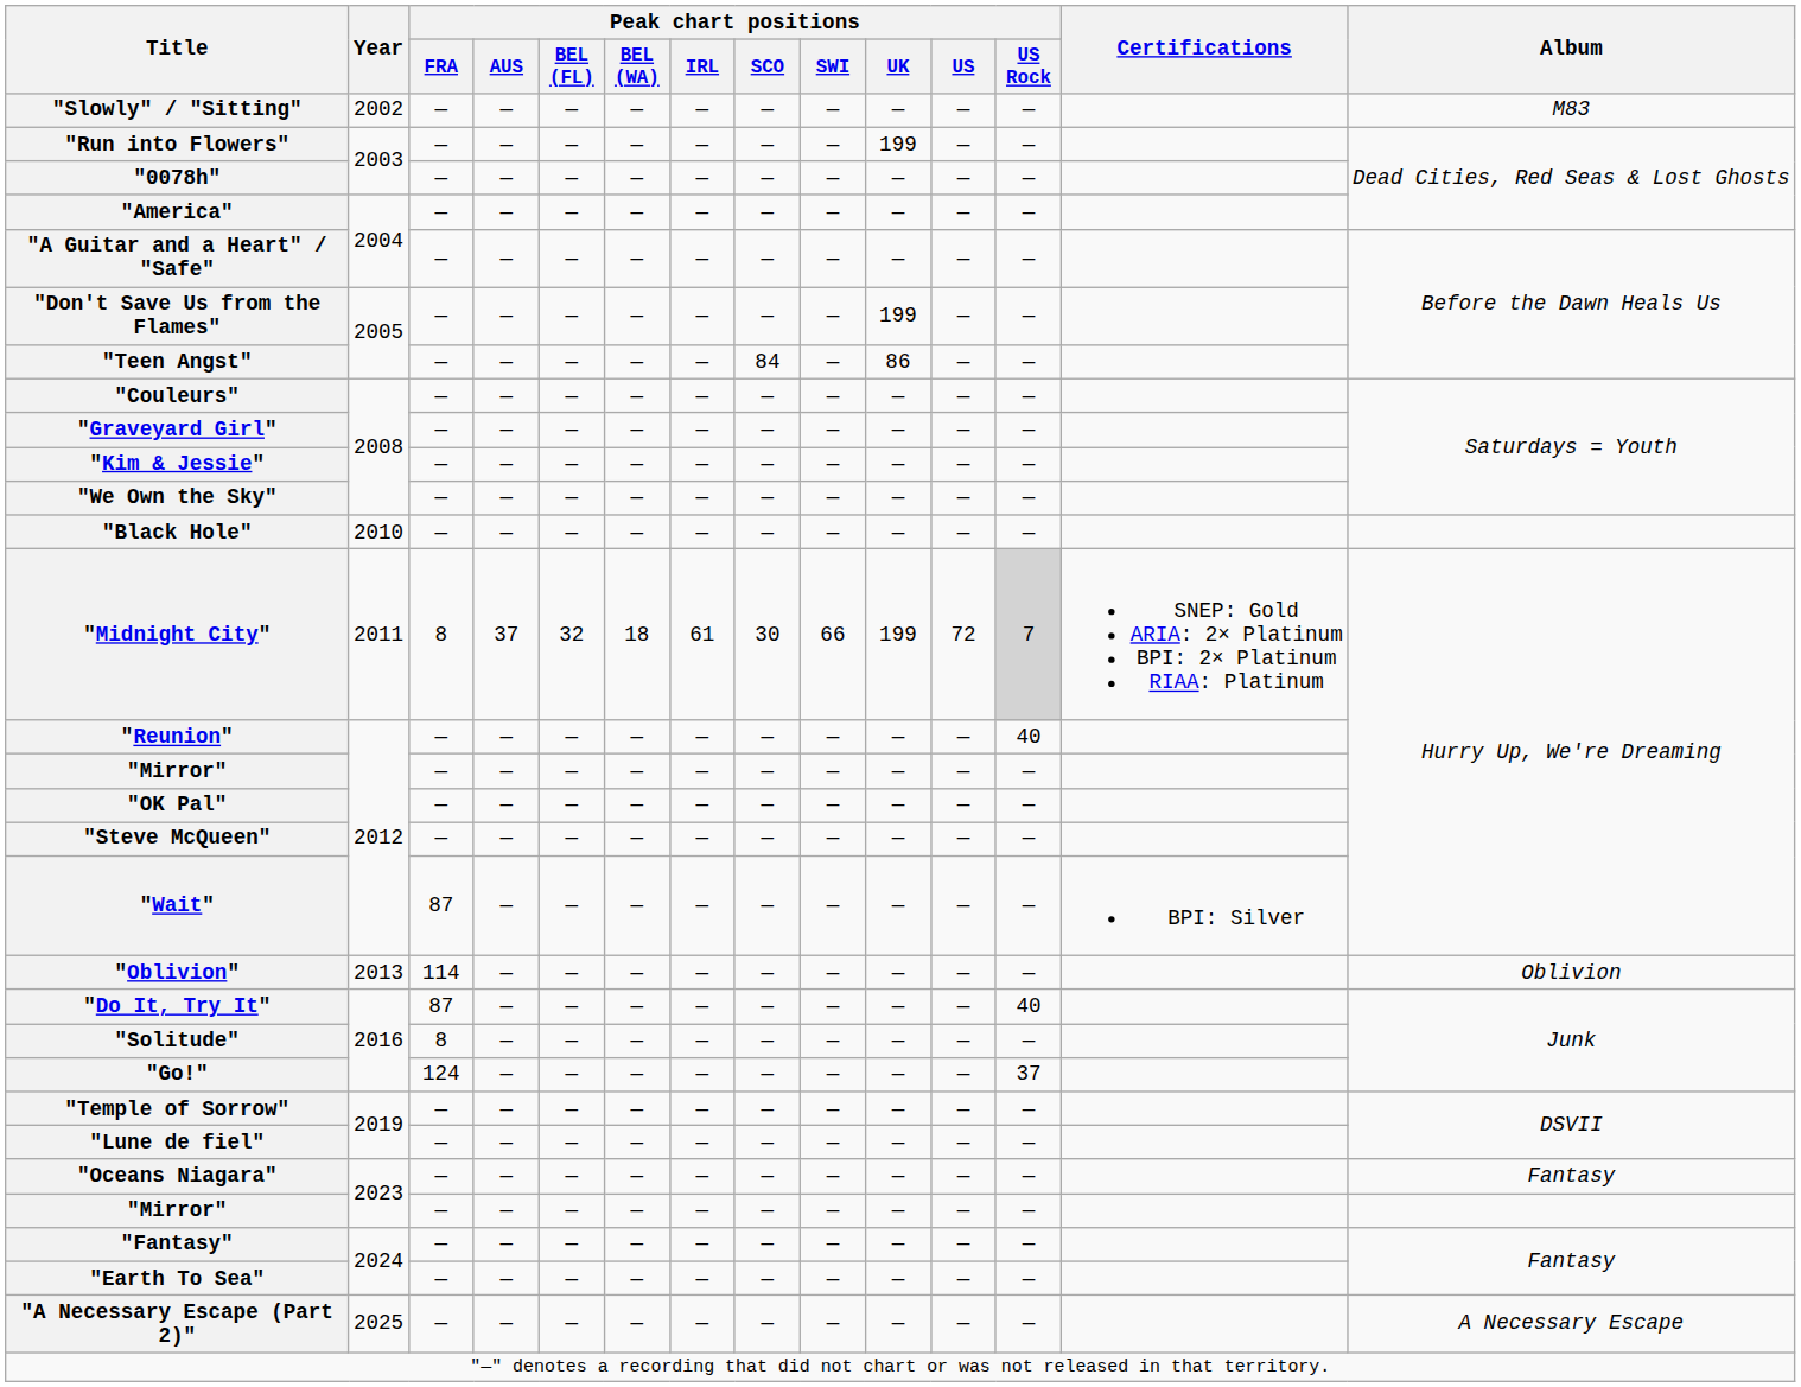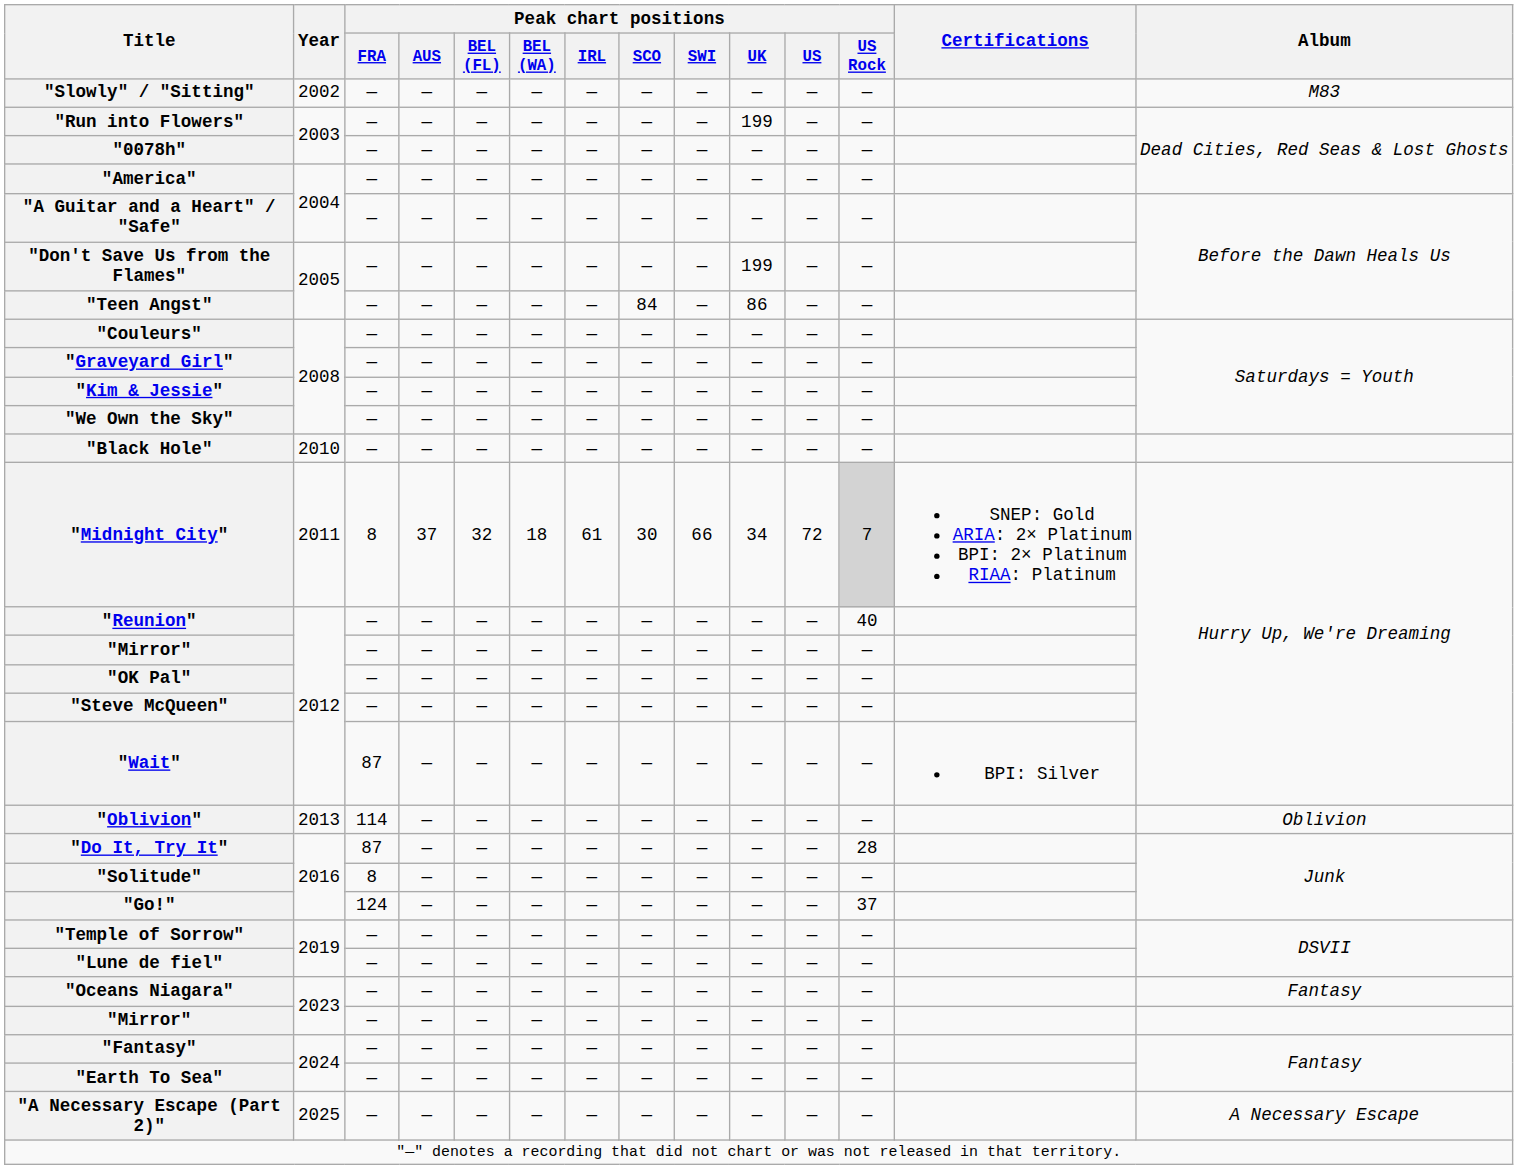 <table class="wikitable plainrowheaders" style="text-align:center;">
 <tr>
 <th scope="col" rowspan="2" style="width:16em;">Title</th>
 <th scope="col" rowspan="2" style="width:1em;">Year</th>
 <th scope="col" colspan="10">Peak chart positions</th>
 <th scope="col" rowspan="2"><a href='#'>Certifications</a></th>
 <th scope="col" rowspan="2">Album</th>
 </tr>
 <tr>
 <th scope="col" style="width:3em;font-size:90%"><a href='#'>FRA</a><br></th>
 <th scope="col" style="width:3em;font-size:90%"><a href='#'>AUS</a><br></th>
 <th scope="col" style="width:3em;font-size:90%"><a href='#'>BEL<br>(FL)</a><br></th>
 <th scope="col" style="width:3em;font-size:90%"><a href='#'>BEL<br>(WA)</a><br></th>
 <th scope="col" style="width:3em;font-size:90%;"><a href='#'>IRL</a><br></th>
 <th scope="col" style="width:3em;font-size:90%"><a href='#'>SCO</a><br></th>
 <th scope="col" style="width:3em;font-size:90%;"><a href='#'>SWI</a><br></th>
 <th scope="col" style="width:3em;font-size:90%"><a href='#'>UK</a><br></th>
 <th scope="col" style="width:3em;font-size:90%"><a href='#'>US</a><br></th>
 <th scope="col" style="width:3em;font-size:90%"><a href='#'>US<br>Rock</a><br></th>
 </tr>
 <tr>
 <th scope="row">"Slowly" / "Sitting"</th>
 <td>2002</td>
 <td>—</td>
 <td>—</td>
 <td>—</td>
 <td>—</td>
 <td>—</td>
 <td>—</td>
 <td>—</td>
 <td>—</td>
 <td>—</td>
 <td>—</td>
 <td></td>
 <td><em>M83</em></td>
 </tr>
 <tr>
 <th scope="row">"Run into Flowers"</th>
 <td rowspan="2">2003</td>
 <td>—</td>
 <td>—</td>
 <td>—</td>
 <td>—</td>
 <td>—</td>
 <td>—</td>
 <td>—</td>
 <td>199</td>
 <td>—</td>
 <td>—</td>
 <td></td>
 <td rowspan="3"><em>Dead Cities, Red Seas & Lost Ghosts</em></td>
 </tr>
 <tr>
 <th scope="row">"0078h"</th>
 <td>—</td>
 <td>—</td>
 <td>—</td>
 <td>—</td>
 <td>—</td>
 <td>—</td>
 <td>—</td>
 <td>—</td>
 <td>—</td>
 <td>—</td>
 <td></td>
 </tr>
 <tr>
 <th scope="row">"America"</th>
 <td rowspan="2">2004</td>
 <td>—</td>
 <td>—</td>
 <td>—</td>
 <td>—</td>
 <td>—</td>
 <td>—</td>
 <td>—</td>
 <td>—</td>
 <td>—</td>
 <td>—</td>
 <td></td>
 </tr>
 <tr>
 <th scope="row">"A Guitar and a Heart" / "Safe"</th>
 <td>—</td>
 <td>—</td>
 <td>—</td>
 <td>—</td>
 <td>—</td>
 <td>—</td>
 <td>—</td>
 <td>—</td>
 <td>—</td>
 <td>—</td>
 <td></td>
 <td rowspan="3"><em>Before the Dawn Heals Us</em></td>
 </tr>
 <tr>
 <th scope="row">"Don't Save Us from the Flames"</th>
 <td rowspan="2">2005</td>
 <td>—</td>
 <td>—</td>
 <td>—</td>
 <td>—</td>
 <td>—</td>
 <td>—</td>
 <td>—</td>
 <td>199</td>
 <td>—</td>
 <td>—</td>
 <td></td>
 </tr>
 <tr>
 <th scope="row">"Teen Angst"</th>
 <td>—</td>
 <td>—</td>
 <td>—</td>
 <td>—</td>
 <td>—</td>
 <td>84</td>
 <td>—</td>
 <td>86</td>
 <td>—</td>
 <td>—</td>
 <td></td>
 </tr>
 <tr>
 <th scope="row">"Couleurs"</th>
 <td rowspan="4">2008</td>
 <td>—</td>
 <td>—</td>
 <td>—</td>
 <td>—</td>
 <td>—</td>
 <td>—</td>
 <td>—</td>
 <td>—</td>
 <td>—</td>
 <td>—</td>
 <td></td>
 <td rowspan="4"><em>Saturdays = Youth</em></td>
 </tr>
 <tr>
 <th scope="row">"<a href='#'>Graveyard Girl</a>"</th>
 <td>—</td>
 <td>—</td>
 <td>—</td>
 <td>—</td>
 <td>—</td>
 <td>—</td>
 <td>—</td>
 <td>—</td>
 <td>—</td>
 <td>—</td>
 <td></td>
 </tr>
 <tr>
 <th scope="row">"<a href='#'>Kim & Jessie</a>"</th>
 <td>—</td>
 <td>—</td>
 <td>—</td>
 <td>—</td>
 <td>—</td>
 <td>—</td>
 <td>—</td>
 <td>—</td>
 <td>—</td>
 <td>—</td>
 <td></td>
 </tr>
 <tr>
 <th scope="row">"We Own the Sky"</th>
 <td>—</td>
 <td>—</td>
 <td>—</td>
 <td>—</td>
 <td>—</td>
 <td>—</td>
 <td>—</td>
 <td>—</td>
 <td>—</td>
 <td>—</td>
 <td></td>
 </tr>
 <tr>
 <th scope="row">"Black Hole"</th>
 <td>2010</td>
 <td>—</td>
 <td>—</td>
 <td>—</td>
 <td>—</td>
 <td>—</td>
 <td>—</td>
 <td>—</td>
 <td>—</td>
 <td>—</td>
 <td>—</td>
 <td></td>
 <td></td>
 </tr>
 <tr>
 <th scope="row">"<a href='#'>Midnight City</a>"</th>
 <td>2011</td>
 <td>8</td>
 <td>37</td>
 <td>32</td>
 <td>18</td>
 <td>61</td>
 <td>30</td>
 <td>66</td>
-<td>199</td>
+<td>34</td>
 <td>72</td>
 <td style="background: lightgrey;">7</td>
 <td><br><ul><li>SNEP: Gold</li><li><a href='#'>ARIA</a>: 2× Platinum</li><li>BPI: 2× Platinum</li><li><a href='#'>RIAA</a>: Platinum</li></ul></td>
 <td rowspan="6"><em>Hurry Up, We're Dreaming</em></td>
 </tr>
 <tr>
 <th scope="row">"<a href='#'>Reunion</a>"</th>
 <td rowspan="5">2012</td>
 <td>—</td>
 <td>—</td>
 <td>—</td>
 <td>—</td>
 <td>—</td>
 <td>—</td>
 <td>—</td>
 <td>—</td>
 <td>—</td>
 <td>40</td>
 <td></td>
 </tr>
 <tr>
 <th scope="row">"Mirror"</th>
 <td>—</td>
 <td>—</td>
 <td>—</td>
 <td>—</td>
 <td>—</td>
 <td>—</td>
 <td>—</td>
 <td>—</td>
 <td>—</td>
 <td>—</td>
 <td></td>
 </tr>
 <tr>
 <th scope="row">"OK Pal"</th>
 <td>—</td>
 <td>—</td>
 <td>—</td>
 <td>—</td>
 <td>—</td>
 <td>—</td>
 <td>—</td>
 <td>—</td>
 <td>—</td>
 <td>—</td>
 <td></td>
 </tr>
 <tr>
 <th scope="row">"Steve McQueen"</th>
 <td>—</td>
 <td>—</td>
 <td>—</td>
 <td>—</td>
 <td>—</td>
 <td>—</td>
 <td>—</td>
 <td>—</td>
 <td>—</td>
 <td>—</td>
 <td></td>
 </tr>
 <tr>
 <th scope="row">"<a href='#'>Wait</a>"</th>
 <td>87</td>
 <td>—</td>
 <td>—</td>
 <td>—</td>
 <td>—</td>
 <td>—</td>
 <td>—</td>
 <td>—</td>
 <td>—</td>
 <td>—</td>
 <td><br><ul><li>BPI: Silver</li></ul></td>
 </tr>
 <tr>
 <th scope="row">"<a href='#'>Oblivion</a>"<br></th>
 <td>2013</td>
 <td>114</td>
 <td>—</td>
 <td>—</td>
 <td>—</td>
 <td>—</td>
 <td>—</td>
 <td>—</td>
 <td>—</td>
 <td>—</td>
 <td>—</td>
 <td></td>
 <td><em>Oblivion</em></td>
 </tr>
 <tr>
 <th scope="row">"<a href='#'>Do It, Try It</a>"</th>
 <td rowspan="3">2016</td>
 <td>87</td>
 <td>—</td>
 <td>—</td>
 <td>—</td>
 <td>—</td>
 <td>—</td>
 <td>—</td>
 <td>—</td>
 <td>—</td>
-<td>40</td>
+<td>28</td>
 <td></td>
 <td rowspan="3"><em>Junk</em></td>
 </tr>
 <tr>
 <th scope="row">"Solitude"</th>
 <td>8</td>
 <td>—</td>
 <td>—</td>
 <td>—</td>
 <td>—</td>
 <td>—</td>
 <td>—</td>
 <td>—</td>
 <td>—</td>
 <td>—</td>
 <td></td>
 </tr>
 <tr>
 <th scope="row">"Go!"<br></th>
 <td>124</td>
 <td>—</td>
 <td>—</td>
 <td>—</td>
 <td>—</td>
 <td>—</td>
 <td>—</td>
 <td>—</td>
 <td>—</td>
 <td>37</td>
 <td></td>
 </tr>
 <tr>
 <th scope="row">"Temple of Sorrow"</th>
 <td rowspan="2">2019</td>
 <td>—</td>
 <td>—</td>
 <td>—</td>
 <td>—</td>
 <td>—</td>
 <td>—</td>
 <td>—</td>
 <td>—</td>
 <td>—</td>
 <td>—</td>
 <td></td>
 <td rowspan="2"><em>DSVII</em></td>
 </tr>
 <tr>
 <th scope="row">"Lune de fiel"</th>
 <td>—</td>
 <td>—</td>
 <td>—</td>
 <td>—</td>
 <td>—</td>
 <td>—</td>
 <td>—</td>
 <td>—</td>
 <td>—</td>
 <td>—</td>
 <td></td>
 </tr>
 <tr>
 <th scope="row">"Oceans Niagara"</th>
 <td rowspan="2">2023</td>
 <td>—</td>
 <td>—</td>
 <td>—</td>
 <td>—</td>
 <td>—</td>
 <td>—</td>
 <td>—</td>
 <td>—</td>
 <td>—</td>
 <td>—</td>
 <td></td>
 <td><em>Fantasy</em></td>
 </tr>
 <tr>
 <th scope="row">"Mirror"</th>
 <td>—</td>
 <td>—</td>
 <td>—</td>
 <td>—</td>
 <td>—</td>
 <td>—</td>
 <td>—</td>
 <td>—</td>
 <td>—</td>
 <td>—</td>
 <td></td>
 <td></td>
 </tr>
 <tr>
 <th scope="row">"Fantasy"</th>
 <td rowspan="2">2024</td>
 <td>—</td>
 <td>—</td>
 <td>—</td>
 <td>—</td>
 <td>—</td>
 <td>—</td>
 <td>—</td>
 <td>—</td>
 <td>—</td>
 <td>—</td>
 <td></td>
 <td rowspan="2"><em>Fantasy</em></td>
 </tr>
 <tr>
 <th scope="row">"Earth To Sea"</th>
 <td>—</td>
 <td>—</td>
 <td>—</td>
 <td>—</td>
 <td>—</td>
 <td>—</td>
 <td>—</td>
 <td>—</td>
 <td>—</td>
 <td>—</td>
 </tr>
 <tr>
 <th scope="row">"A Necessary Escape (Part 2)"</th>
 <td>2025</td>
 <td>—</td>
 <td>—</td>
 <td>—</td>
 <td>—</td>
 <td>—</td>
 <td>—</td>
 <td>—</td>
 <td>—</td>
 <td>—</td>
 <td>—</td>
 <td></td>
 <td><em>A Necessary Escape</em></td>
 </tr>
 <tr>
 <td colspan="20" style="font-size:85%">"—" denotes a recording that did not chart or was not released in that territory.</td>
 </tr>
 </table>
